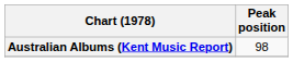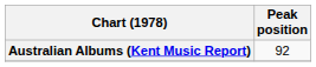 <table class="wikitable sortable plainrowheaders">
 <tr>
 <th scope="col">Chart (1978)</th>
 <th scope="col">Peak<br>position</th>
 </tr>
 <tr>
 <th scope="row">Australian Albums (<a href='#'>Kent Music Report</a>)</th>
-<td align="center">98</td>
+<td align="center">92</td>
 </tr>
 <tr>
 </tr>
 <tr>
 </tr>
 </table>
